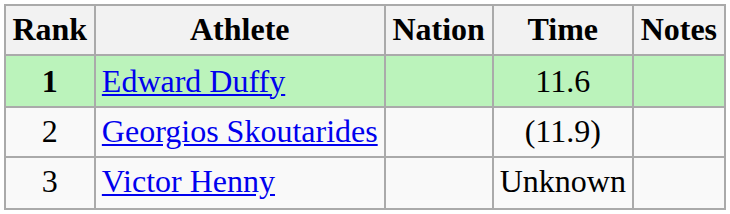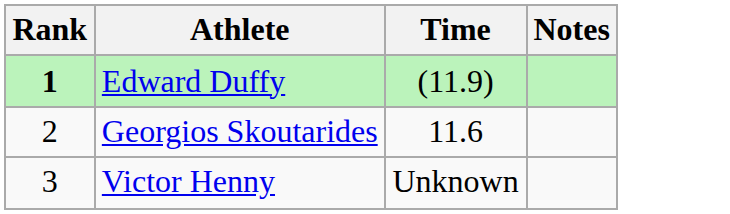 <table class="wikitable sortable" style="text-align:center">
 <tr>
 <th>Rank</th>
 <th>Athlete</th>
-<th>Nation</th>
 <th>Time</th>
 <th>Notes</th>
 </tr>
 <tr style="background:#bbf3bb;">
 <td><strong>1</strong></td>
 <td align=left><a href='#'>Edward Duffy</a></td>
-<td align=left></td>
-<td>11.6</td>
+<td>(11.9)</td>
 <td></td>
 </tr>
 <tr>
 <td>2</td>
 <td align=left><a href='#'>Georgios Skoutarides</a></td>
-<td align=left></td>
-<td>(11.9)</td>
+<td>11.6</td>
 <td></td>
 </tr>
 <tr>
 <td>3</td>
 <td align=left><a href='#'>Victor Henny</a></td>
-<td align=left></td>
 <td>Unknown</td>
 <td></td>
 </tr>
 </table>
